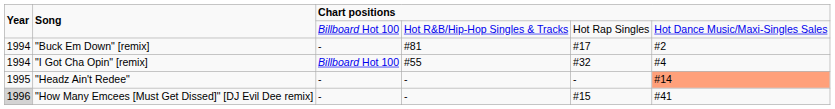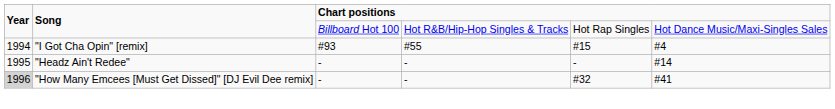 <table class="wikitable">
 <tr>
 <td rowspan="2"><strong>Year</strong></td>
 <td rowspan="2"><strong>Song</strong></td>
 <td colspan="4"><strong>Chart positions</strong></td>
 </tr>
 <tr>
 <td><a href='#'><em>Billboard</em> Hot 100</a></td>
 <td><a href='#'>Hot R&B/Hip-Hop Singles & Tracks</a></td>
 <td>Hot Rap Singles</td>
 <td><a href='#'>Hot Dance Music/Maxi-Singles Sales</a></td>
 </tr>
 <tr>
 <td>1994</td>
-<td>"Buck Em Down" [remix]</td>
-<td>-</td>
-<td>#81</td>
-<td>#17</td>
-<td>#2</td>
-</tr>
-<tr>
-<td>1994</td>
 <td>"I Got Cha Opin" [remix]</td>
-<td><a href='#'><em>Billboard</em> Hot 100</a></td>
+<td>#93</td>
 <td>#55</td>
-<td>#32</td>
+<td>#15</td>
 <td>#4</td>
 </tr>
 <tr>
 <td>1995</td>
 <td>"Headz Ain't Redee"</td>
 <td>-</td>
 <td>-</td>
 <td>-</td>
-<td style="background: lightsalmon;">#14</td>
+<td>#14</td>
 </tr>
 <tr>
 <td style="background: lightgrey;">1996</td>
 <td>"How Many Emcees [Must Get Dissed]" [DJ Evil Dee remix]</td>
 <td>-</td>
 <td>-</td>
-<td>#15</td>
+<td>#32</td>
 <td>#41</td>
 </tr>
 </table>
